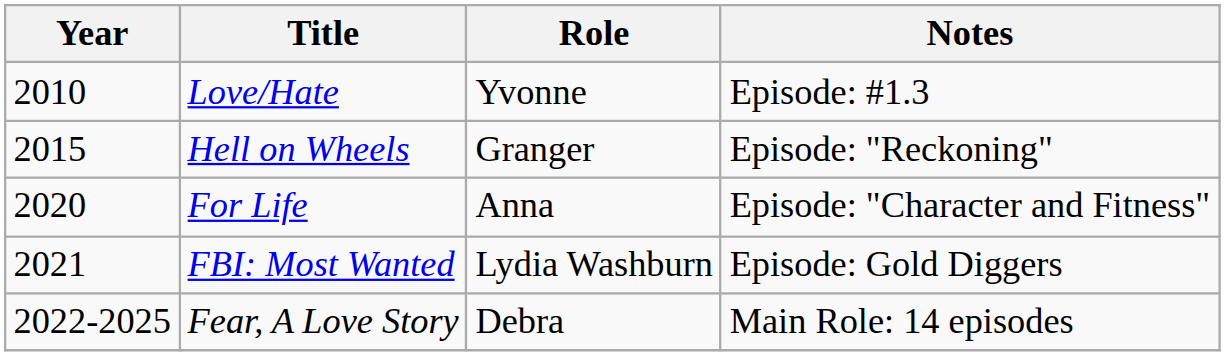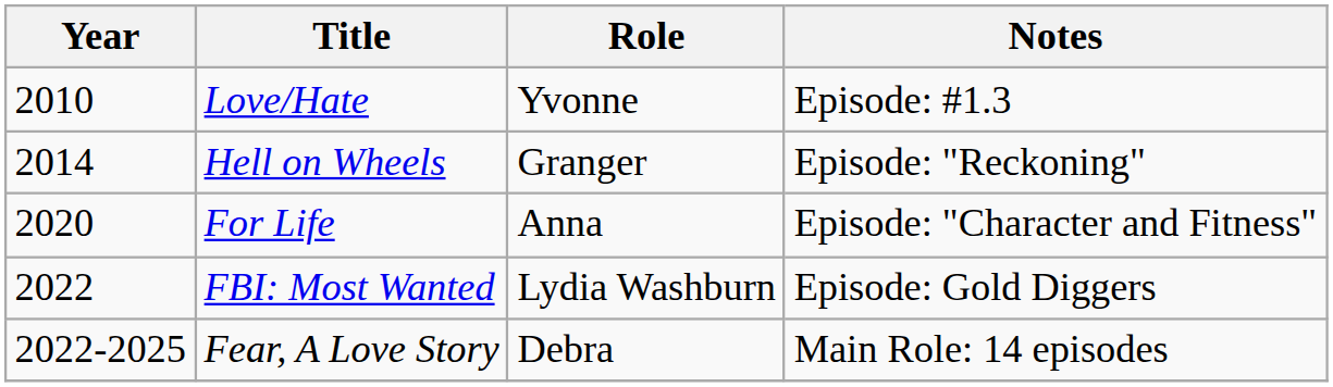 <table class="wikitable sortable">
 <tr>
 <th>Year</th>
 <th>Title</th>
 <th>Role</th>
 <th>Notes</th>
 </tr>
 <tr>
 <td>2010</td>
 <td><em><a href='#'>Love/Hate</a></em></td>
 <td>Yvonne</td>
 <td>Episode: #1.3</td>
 </tr>
 <tr>
-<td>2015</td>
+<td>2014</td>
 <td><em><a href='#'>Hell on Wheels</a></em></td>
 <td>Granger</td>
 <td>Episode: "Reckoning"</td>
 </tr>
 <tr>
 <td>2020</td>
 <td><em><a href='#'>For Life</a></em></td>
 <td>Anna</td>
 <td>Episode: "Character and Fitness"</td>
 </tr>
 <tr>
-<td>2021</td>
+<td>2022</td>
 <td><em><a href='#'>FBI: Most Wanted</a></em></td>
 <td>Lydia Washburn</td>
 <td>Episode: Gold Diggers</td>
 </tr>
 <tr>
 <td>2022-2025</td>
 <td><em>Fear, A Love Story</em></td>
 <td>Debra</td>
 <td>Main Role: 14 episodes</td>
 </tr>
 <tr>
 </tr>
 </table>
